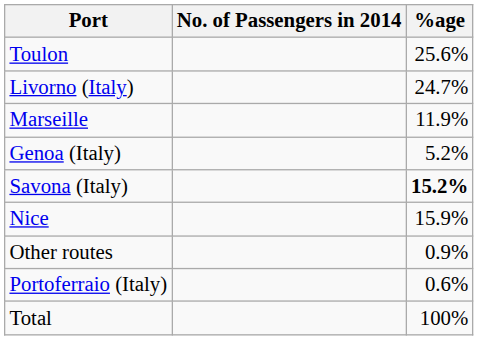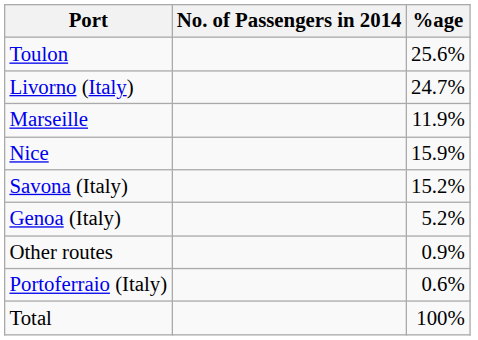 <table class="wikitable">
 <tr>
 <th>Port</th>
 <th>No. of Passengers in 2014</th>
 <th>%age</th>
 </tr>
 <tr>
 <td><a href='#'>Toulon</a></td>
 <td align="right"></td>
 <td align="right">25.6%</td>
 </tr>
 <tr>
 <td><a href='#'>Livorno</a> (<a href='#'>Italy</a>)</td>
 <td align="right"></td>
 <td align="right">24.7%</td>
 </tr>
 <tr>
 <td><a href='#'>Marseille</a></td>
 <td align="right"></td>
 <td align="right">11.9%</td>
 </tr>
 <tr>
-<td><a href='#'>Genoa</a> (Italy)</td>
+<td><a href='#'>Nice</a></td>
 <td align="right"></td>
-<td align="right">5.2%</td>
+<td align="right">15.9%</td>
 </tr>
 <tr>
 <td><a href='#'>Savona</a> (Italy)</td>
 <td align="right"></td>
-<td align="right"><strong>15.2%</strong></td>
+<td align="right">15.2%</td>
 </tr>
 <tr>
-<td><a href='#'>Nice</a></td>
+<td><a href='#'>Genoa</a> (Italy)</td>
 <td align="right"></td>
-<td align="right">15.9%</td>
+<td align="right">5.2%</td>
 </tr>
 <tr>
 <td>Other routes</td>
 <td align="right"></td>
 <td align="right">0.9%</td>
 </tr>
 <tr>
 <td><a href='#'>Portoferraio</a> (Italy)</td>
 <td align="right"></td>
 <td align="right">0.6%</td>
 </tr>
 <tr>
 <td>Total</td>
 <td align="right"></td>
 <td align="right">100%</td>
 </tr>
 </table>
